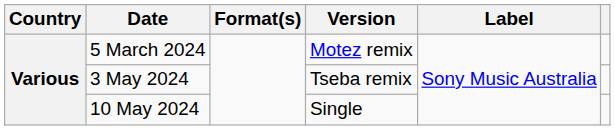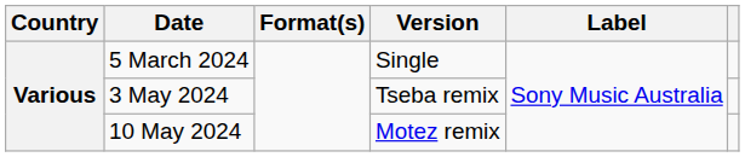 <table class="wikitable plainrowheaders">
 <tr>
 <th scope="col">Country</th>
 <th scope="col">Date</th>
 <th scope="col">Format(s)</th>
 <th scope="col">Version</th>
 <th scope="col">Label</th>
 <th scope="col"></th>
 </tr>
 <tr>
 <th scope="row" rowspan="3">Various</th>
 <td>5 March 2024</td>
 <td rowspan="3"></td>
-<td><a href='#'>Motez</a> remix</td>
+<td>Single</td>
 <td rowspan="3"><a href='#'>Sony Music Australia</a></td>
 <td></td>
 </tr>
 <tr>
 <td>3 May 2024</td>
 <td>Tseba remix</td>
 <td></td>
 </tr>
 <tr>
 <td>10 May 2024</td>
-<td>Single</td>
+<td><a href='#'>Motez</a> remix</td>
 <td></td>
 </tr>
 </table>
